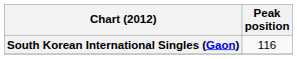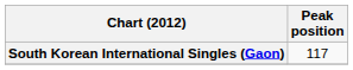 <table class="wikitable plainrowheaders">
 <tr>
 <th scope="col">Chart (2012)</th>
 <th scope="col">Peak<br>position</th>
 </tr>
 <tr>
 <th scope="row">South Korean International Singles (<a href='#'>Gaon</a>)</th>
-<td style="text-align:center;">116</td>
+<td style="text-align:center;">117</td>
 </tr>
 <tr>
 </tr>
 </table>
